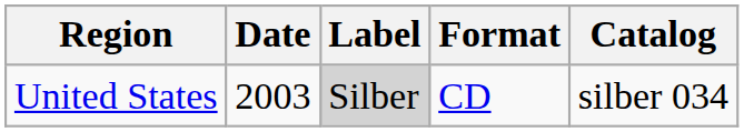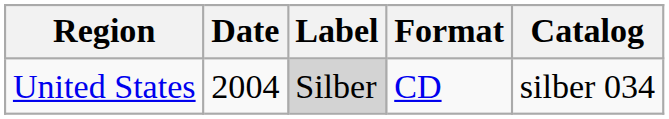 <table class="wikitable">
 <tr>
 <th>Region</th>
 <th>Date</th>
 <th>Label</th>
 <th>Format</th>
 <th>Catalog</th>
 </tr>
 <tr>
 <td><a href='#'>United States</a></td>
-<td>2003</td>
+<td>2004</td>
 <td style="background: lightgrey;">Silber</td>
 <td><a href='#'>CD</a></td>
 <td>silber 034</td>
 </tr>
 </table>
